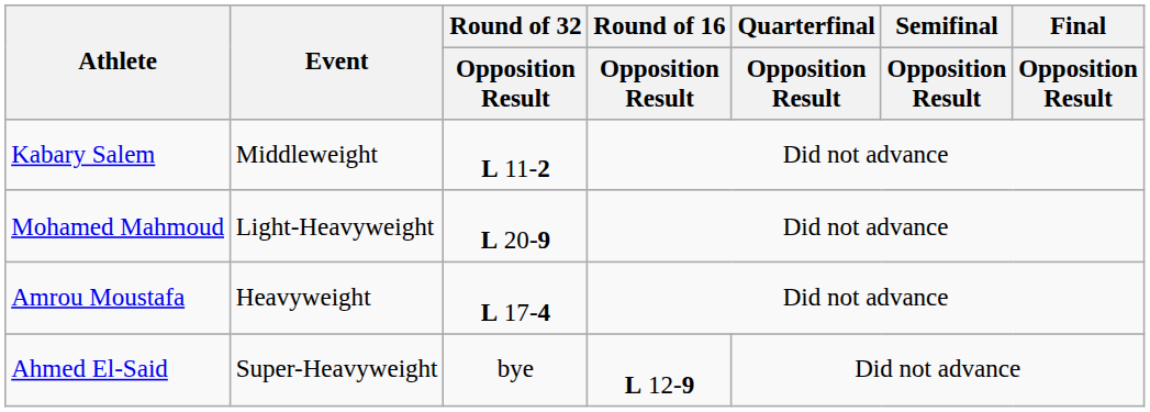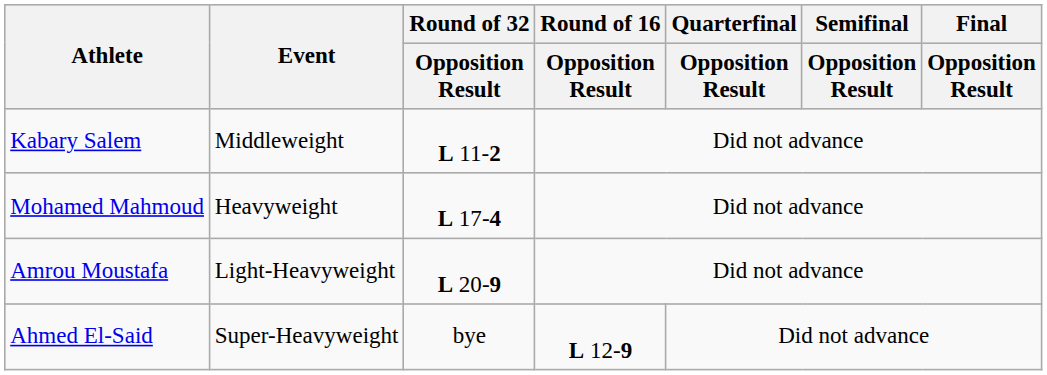 <table class=wikitable style=font-size:90%>
 <tr>
 <th rowspan=2>Athlete</th>
 <th rowspan=2>Event</th>
 <th>Round of 32</th>
 <th>Round of 16</th>
 <th>Quarterfinal</th>
 <th>Semifinal</th>
 <th>Final</th>
 </tr>
 <tr>
 <th>Opposition<br>Result</th>
 <th>Opposition<br>Result</th>
 <th>Opposition<br>Result</th>
 <th>Opposition<br>Result</th>
 <th>Opposition<br>Result</th>
 </tr>
 <tr>
 <td><a href='#'>Kabary Salem</a></td>
 <td>Middleweight</td>
 <td align=center><br><strong>L</strong> 11-<strong>2</strong></td>
 <td colspan=4 align=center>Did not advance</td>
 </tr>
 <tr>
 <td><a href='#'>Mohamed Mahmoud</a></td>
-<td>Light-Heavyweight</td>
-<td align=center><br><strong>L</strong> 20-<strong>9</strong></td>
+<td>Heavyweight</td>
+<td align=center><br><strong>L</strong> 17-<strong>4</strong></td>
 <td colspan=4 align=center>Did not advance</td>
 </tr>
 <tr>
 <td><a href='#'>Amrou Moustafa</a></td>
-<td>Heavyweight</td>
-<td align=center><br><strong>L</strong> 17-<strong>4</strong></td>
+<td>Light-Heavyweight</td>
+<td align=center><br><strong>L</strong> 20-<strong>9</strong></td>
 <td colspan=4 align=center>Did not advance</td>
 </tr>
 <tr>
 <td><a href='#'>Ahmed El-Said</a></td>
 <td>Super-Heavyweight</td>
 <td align=center>bye</td>
 <td align=center><br><strong>L</strong> 12-<strong>9</strong></td>
 <td colspan=3 align=center>Did not advance</td>
 </tr>
 </table>
